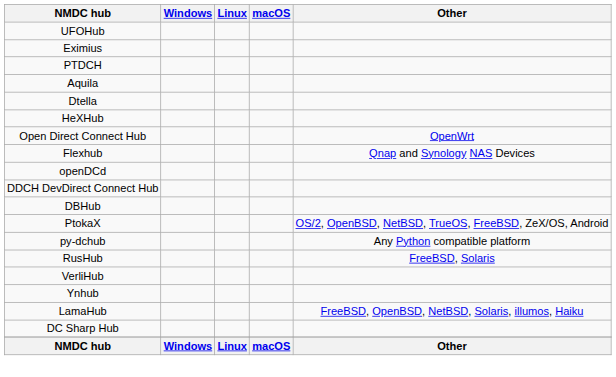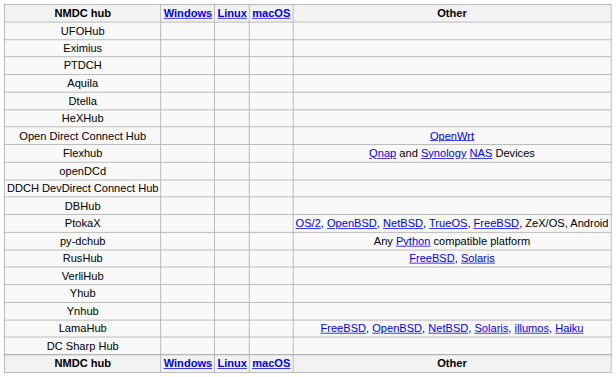 <table style="font-size: 90%; text-align: center;" class="wikitable sortable sort-under">
 <tr>
 <th>NMDC hub</th>
 <th><a href='#'>Windows</a></th>
 <th><a href='#'>Linux</a></th>
 <th><a href='#'>macOS</a></th>
 <th>Other</th>
 </tr>
 <tr>
 <td>UFOHub</td>
 <td></td>
 <td></td>
 <td></td>
 <td></td>
 </tr>
 <tr>
 <td>Eximius</td>
 <td></td>
 <td></td>
 <td></td>
 <td></td>
 </tr>
 <tr>
 <td>PTDCH</td>
 <td></td>
 <td></td>
 <td></td>
 <td></td>
 </tr>
 <tr>
 <td>Aquila</td>
 <td></td>
 <td></td>
 <td></td>
 <td></td>
 </tr>
 <tr>
 <td>Dtella</td>
 <td></td>
 <td></td>
 <td></td>
 <td></td>
 </tr>
 <tr>
 <td>HeXHub</td>
 <td></td>
 <td></td>
 <td></td>
 <td></td>
 </tr>
 <tr>
 <td>Open Direct Connect Hub</td>
 <td></td>
 <td></td>
 <td></td>
 <td><a href='#'>OpenWrt</a></td>
 </tr>
 <tr>
 <td>Flexhub</td>
 <td></td>
 <td></td>
 <td></td>
 <td><a href='#'>Qnap</a> and <a href='#'>Synology</a> <a href='#'>NAS</a> Devices</td>
 </tr>
 <tr>
 <td>openDCd</td>
 <td></td>
 <td></td>
 <td></td>
 <td></td>
 </tr>
 <tr>
 <td>DDCH DevDirect Connect Hub</td>
 <td></td>
 <td></td>
 <td></td>
 <td></td>
 </tr>
 <tr>
 <td>DBHub</td>
 <td></td>
 <td></td>
 <td></td>
 <td></td>
 </tr>
 <tr>
 <td>PtokaX</td>
 <td></td>
 <td></td>
 <td></td>
 <td><a href='#'>OS/2</a>, <a href='#'>OpenBSD</a>, <a href='#'>NetBSD</a>, <a href='#'>TrueOS</a>, <a href='#'>FreeBSD</a>, ZeX/OS, Android</td>
 </tr>
 <tr>
 <td>py-dchub</td>
 <td></td>
 <td></td>
 <td></td>
 <td>Any <a href='#'>Python</a> compatible platform</td>
 </tr>
 <tr>
 <td>RusHub</td>
 <td></td>
 <td></td>
 <td></td>
 <td><a href='#'>FreeBSD</a>, <a href='#'>Solaris</a></td>
 </tr>
 <tr>
 <td>VerliHub</td>
 <td></td>
 <td></td>
 <td></td>
 <td></td>
 </tr>
 <tr>
+<td>Yhub</td>
+<td></td>
+<td></td>
+<td></td>
+<td></td>
+</tr>
+<tr>
 <td>Ynhub</td>
 <td></td>
 <td></td>
 <td></td>
 <td></td>
 </tr>
 <tr>
 <td>LamaHub</td>
 <td></td>
 <td></td>
 <td></td>
 <td><a href='#'>FreeBSD</a>, <a href='#'>OpenBSD</a>, <a href='#'>NetBSD</a>, <a href='#'>Solaris</a>, <a href='#'>illumos</a>, <a href='#'>Haiku</a></td>
 </tr>
 <tr>
 <td>DC Sharp Hub</td>
 <td></td>
 <td></td>
 <td></td>
 <td></td>
 </tr>
 <tr>
 </tr>
 <tr class="sortbottom">
 <th>NMDC hub</th>
 <th><a href='#'>Windows</a></th>
 <th><a href='#'>Linux</a></th>
 <th><a href='#'>macOS</a></th>
 <th>Other</th>
 </tr>
 </table>
